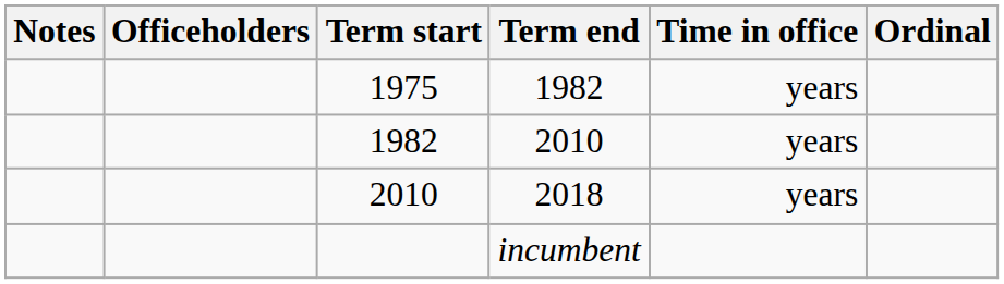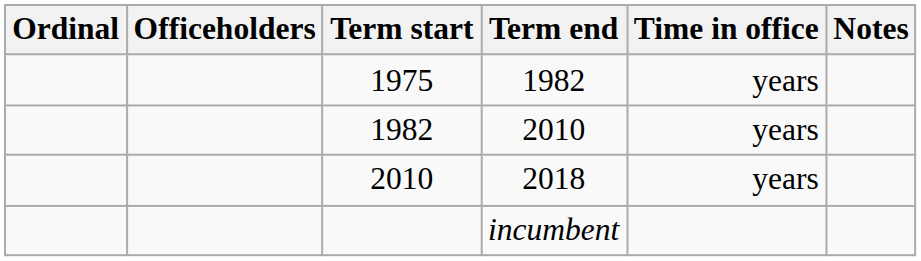 <table class="wikitable sortable">
 <tr>
-<th class="unsortable">Notes</th>
+<th>Ordinal</th>
 <th>Officeholders</th>
 <th>Term start</th>
 <th>Term end</th>
 <th>Time in office</th>
-<th>Ordinal</th>
+<th class="unsortable">Notes</th>
 </tr>
 <tr>
-<td></td>
+<td align=center></td>
 <td></td>
 <td align=center>1975</td>
 <td align=center>1982</td>
 <td align=right> years</td>
-<td align=center></td>
+<td></td>
 </tr>
 <tr>
-<td></td>
+<td align=center></td>
 <td></td>
 <td align=center>1982</td>
 <td align=center>2010</td>
 <td align=right> years</td>
-<td align=center></td>
+<td></td>
 </tr>
 <tr>
-<td></td>
+<td align=center></td>
 <td></td>
 <td align=center>2010</td>
 <td align=center>2018</td>
 <td align=right> years</td>
-<td align=center></td>
+<td></td>
 </tr>
 <tr>
-<td></td>
+<td align=center></td>
 <td></td>
 <td align=center></td>
 <td align=center><em>incumbent</em></td>
 <td align=right></td>
-<td align=center></td>
+<td></td>
 </tr>
 </table>
